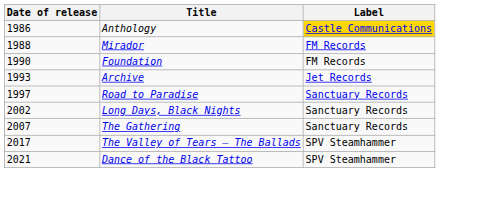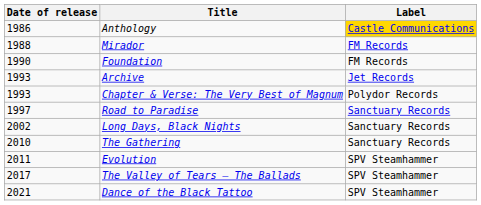 <table class="wikitable">
 <tr>
 <th>Date of release</th>
 <th>Title</th>
 <th>Label</th>
 </tr>
 <tr>
 <td>1986</td>
 <td><em>Anthology</em></td>
 <td style="background: gold;"><a href='#'>Castle Communications</a></td>
 </tr>
 <tr>
 <td>1988</td>
 <td><em><a href='#'>Mirador</a></em></td>
 <td><a href='#'>FM Records</a></td>
 </tr>
 <tr>
 <td>1990</td>
 <td><em><a href='#'>Foundation</a></em></td>
 <td>FM Records</td>
 </tr>
 <tr>
 <td>1993</td>
 <td><em><a href='#'>Archive</a></em></td>
 <td><a href='#'>Jet Records</a></td>
 </tr>
 <tr>
+<td>1993</td>
+<td><em><a href='#'>Chapter & Verse: The Very Best of Magnum</a></em></td>
+<td>Polydor Records</td>
+</tr>
+<tr>
 <td>1997</td>
 <td><em><a href='#'>Road to Paradise</a></em></td>
 <td><a href='#'>Sanctuary Records</a></td>
 </tr>
 <tr>
 <td>2002</td>
 <td><em><a href='#'>Long Days, Black Nights</a></em></td>
 <td>Sanctuary Records</td>
 </tr>
 <tr>
-<td>2007</td>
+<td>2010</td>
 <td><em><a href='#'>The Gathering</a></em></td>
 <td>Sanctuary Records</td>
+</tr>
+<tr>
+<td>2011</td>
+<td><em><a href='#'>Evolution</a></em></td>
+<td>SPV Steamhammer</td>
 </tr>
 <tr>
 <td>2017</td>
 <td><em><a href='#'>The Valley of Tears – The Ballads</a></em></td>
 <td>SPV Steamhammer</td>
 </tr>
 <tr>
 <td>2021</td>
 <td><em><a href='#'>Dance of the Black Tattoo</a></em></td>
 <td>SPV Steamhammer</td>
 </tr>
 </table>
